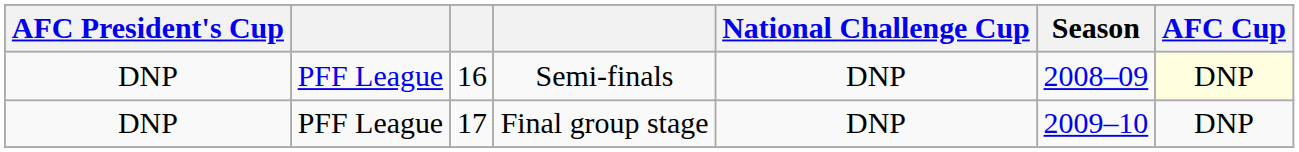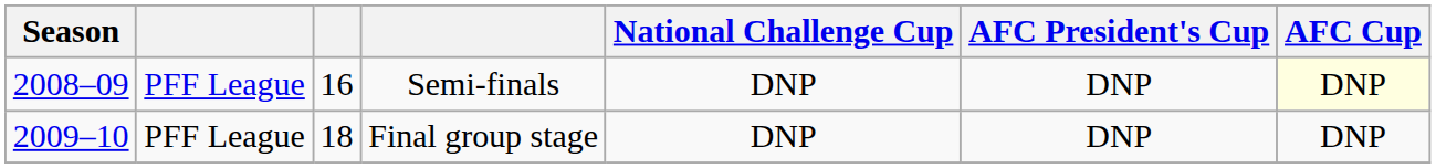 <table class="wikitable" style="text-align:center">
 <tr>
-<th colspan="1"><a href='#'>AFC President's Cup</a></th>
+<th>Season</th>
 <th></th>
 <th></th>
 <th></th>
 <th><a href='#'>National Challenge Cup</a></th>
-<th>Season</th>
+<th colspan="1"><a href='#'>AFC President's Cup</a></th>
 <th colspan="1"><a href='#'>AFC Cup</a></th>
 </tr>
 <tr>
-<td>DNP</td>
+<td><a href='#'>2008–09</a></td>
 <td><a href='#'>PFF League</a></td>
 <td>16</td>
 <td>Semi-finals</td>
 <td>DNP</td>
-<td><a href='#'>2008–09</a></td>
+<td>DNP</td>
 <td style="background: lightyellow;">DNP</td>
 </tr>
 <tr>
-<td>DNP</td>
+<td><a href='#'>2009–10</a></td>
 <td>PFF League</td>
-<td>17</td>
+<td>18</td>
 <td>Final group stage</td>
 <td>DNP</td>
-<td><a href='#'>2009–10</a></td>
+<td>DNP</td>
 <td>DNP</td>
 </tr>
 </table>
